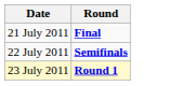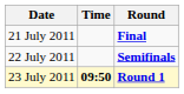 <table class="wikitable">
 <tr>
 <th>Date</th>
+<th>Time</th>
 <th>Round</th>
 </tr>
 <tr>
 <td>21 July 2011</td>
+<td></td>
 <td><strong><a href='#'>Final</a></strong></td>
 </tr>
 <tr>
 <td>22 July 2011</td>
+<td></td>
 <td><strong><a href='#'>Semifinals</a></strong></td>
 </tr>
 <tr style=background:lemonchiffon>
 <td>23 July 2011</td>
+<td><strong>09:50</strong></td>
 <td><strong><a href='#'>Round 1</a></strong></td>
 </tr>
 </table>
